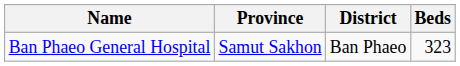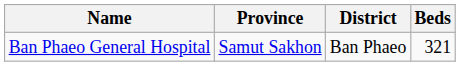 <table class="wikitable sortable">
 <tr>
 <th>Name</th>
 <th>Province</th>
 <th>District</th>
 <th>Beds</th>
 </tr>
 <tr>
 <td><a href='#'>Ban Phaeo General Hospital</a></td>
 <td><a href='#'>Samut Sakhon</a></td>
 <td>Ban Phaeo</td>
-<td align="right">323</td>
+<td align="right">321</td>
 </tr>
 </table>
